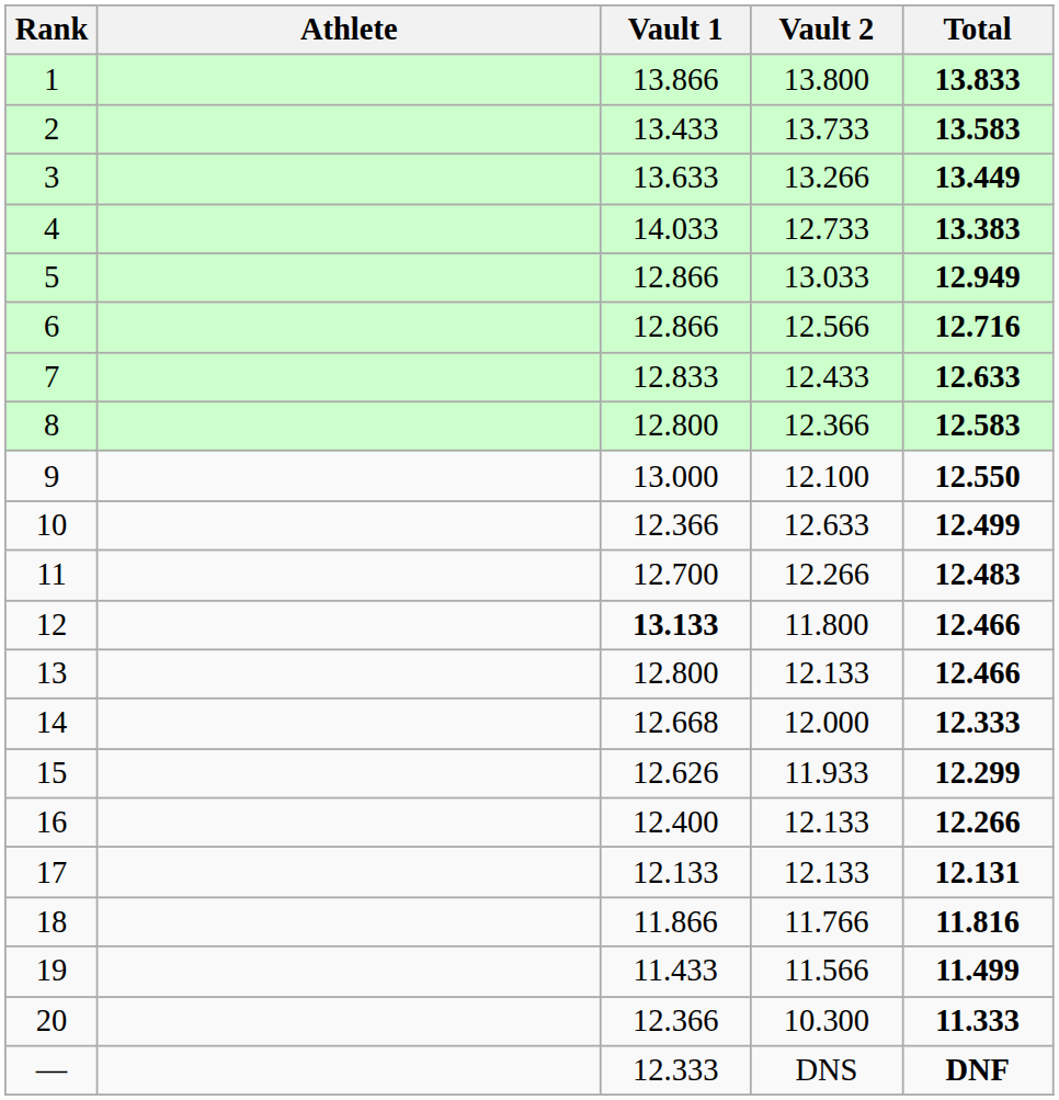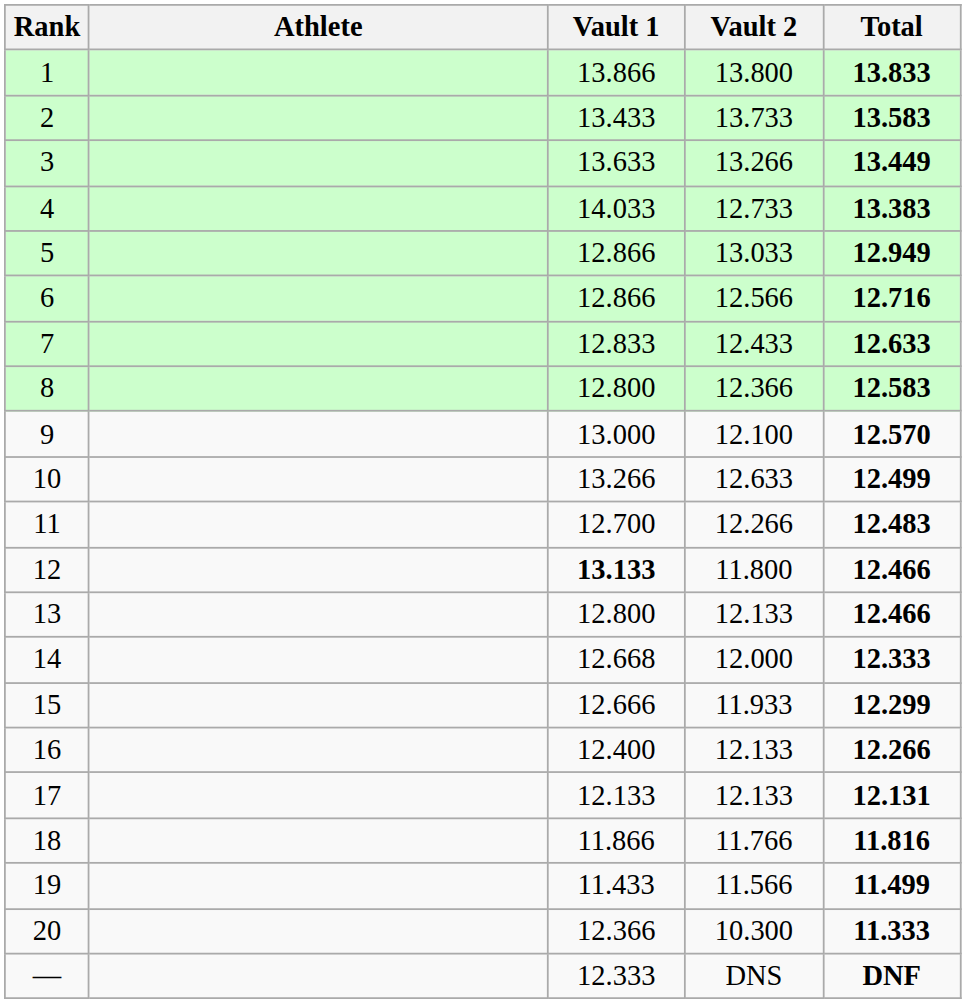 <table class=wikitable style="text-align:center">
 <tr>
 <th width=40>Rank</th>
 <th width=250>Athlete</th>
 <th width=70>Vault 1</th>
 <th width=70>Vault 2</th>
 <th width=70>Total</th>
 </tr>
 <tr bgcolor="ccffcc">
 <td>1</td>
 <td align=left></td>
 <td>13.866</td>
 <td>13.800</td>
 <td><strong>13.833</strong></td>
 </tr>
 <tr bgcolor="ccffcc">
 <td>2</td>
 <td align=left></td>
 <td>13.433</td>
 <td>13.733</td>
 <td><strong>13.583</strong></td>
 </tr>
 <tr bgcolor="ccffcc">
 <td>3 </td>
 <td align=left></td>
 <td>13.633</td>
 <td>13.266</td>
 <td><strong>13.449</strong></td>
 </tr>
 <tr bgcolor="ccffcc">
 <td>4</td>
 <td align=left></td>
 <td>14.033</td>
 <td>12.733</td>
 <td><strong>13.383</strong></td>
 </tr>
 <tr bgcolor="ccffcc">
 <td>5</td>
 <td align=left></td>
 <td>12.866</td>
 <td>13.033</td>
 <td><strong>12.949</strong></td>
 </tr>
 <tr bgcolor="ccffcc">
 <td>6</td>
 <td align=left></td>
 <td>12.866</td>
 <td>12.566</td>
 <td><strong>12.716</strong></td>
 </tr>
 <tr bgcolor="ccffcc">
 <td>7</td>
 <td align=left></td>
 <td>12.833</td>
 <td>12.433</td>
 <td><strong>12.633</strong></td>
 </tr>
 <tr bgcolor="ccffcc">
 <td>8</td>
 <td align=left></td>
 <td>12.800</td>
 <td>12.366</td>
 <td><strong>12.583</strong></td>
 </tr>
 <tr>
 <td>9 </td>
 <td align=left></td>
 <td>13.000</td>
 <td>12.100</td>
-<td><strong>12.550</strong></td>
+<td><strong>12.570</strong></td>
 </tr>
 <tr>
 <td>10</td>
 <td align=left></td>
-<td>12.366</td>
+<td>13.266</td>
 <td>12.633</td>
 <td><strong>12.499</strong></td>
 </tr>
 <tr>
 <td>11</td>
 <td align=left></td>
 <td>12.700</td>
 <td>12.266</td>
 <td><strong>12.483</strong></td>
 </tr>
 <tr>
 <td>12</td>
 <td align=left></td>
 <td><strong>13.133</strong></td>
 <td>11.800</td>
 <td><strong>12.466</strong></td>
 </tr>
 <tr>
 <td>13</td>
 <td align=left></td>
 <td>12.800</td>
 <td>12.133</td>
 <td><strong>12.466</strong></td>
 </tr>
 <tr>
 <td>14</td>
 <td align=left></td>
 <td>12.668</td>
 <td>12.000</td>
 <td><strong>12.333</strong></td>
 </tr>
 <tr>
 <td>15</td>
 <td align=left></td>
-<td>12.626</td>
+<td>12.666</td>
 <td>11.933</td>
 <td><strong>12.299</strong></td>
 </tr>
 <tr>
 <td>16</td>
 <td align=left></td>
 <td>12.400</td>
 <td>12.133</td>
 <td><strong>12.266</strong></td>
 </tr>
 <tr>
 <td>17</td>
 <td align=left></td>
 <td>12.133</td>
 <td>12.133</td>
 <td><strong>12.131</strong></td>
 </tr>
 <tr>
 <td>18</td>
 <td align=left></td>
 <td>11.866</td>
 <td>11.766</td>
 <td><strong>11.816</strong></td>
 </tr>
 <tr>
 <td>19</td>
 <td align=left></td>
 <td>11.433</td>
 <td>11.566</td>
 <td><strong>11.499</strong></td>
 </tr>
 <tr>
 <td>20</td>
 <td align=left></td>
 <td>12.366</td>
 <td>10.300</td>
 <td><strong>11.333</strong></td>
 </tr>
 <tr>
 <td>—</td>
 <td align=left></td>
 <td>12.333</td>
 <td>DNS</td>
 <td><strong>DNF</strong></td>
 </tr>
 </table>
